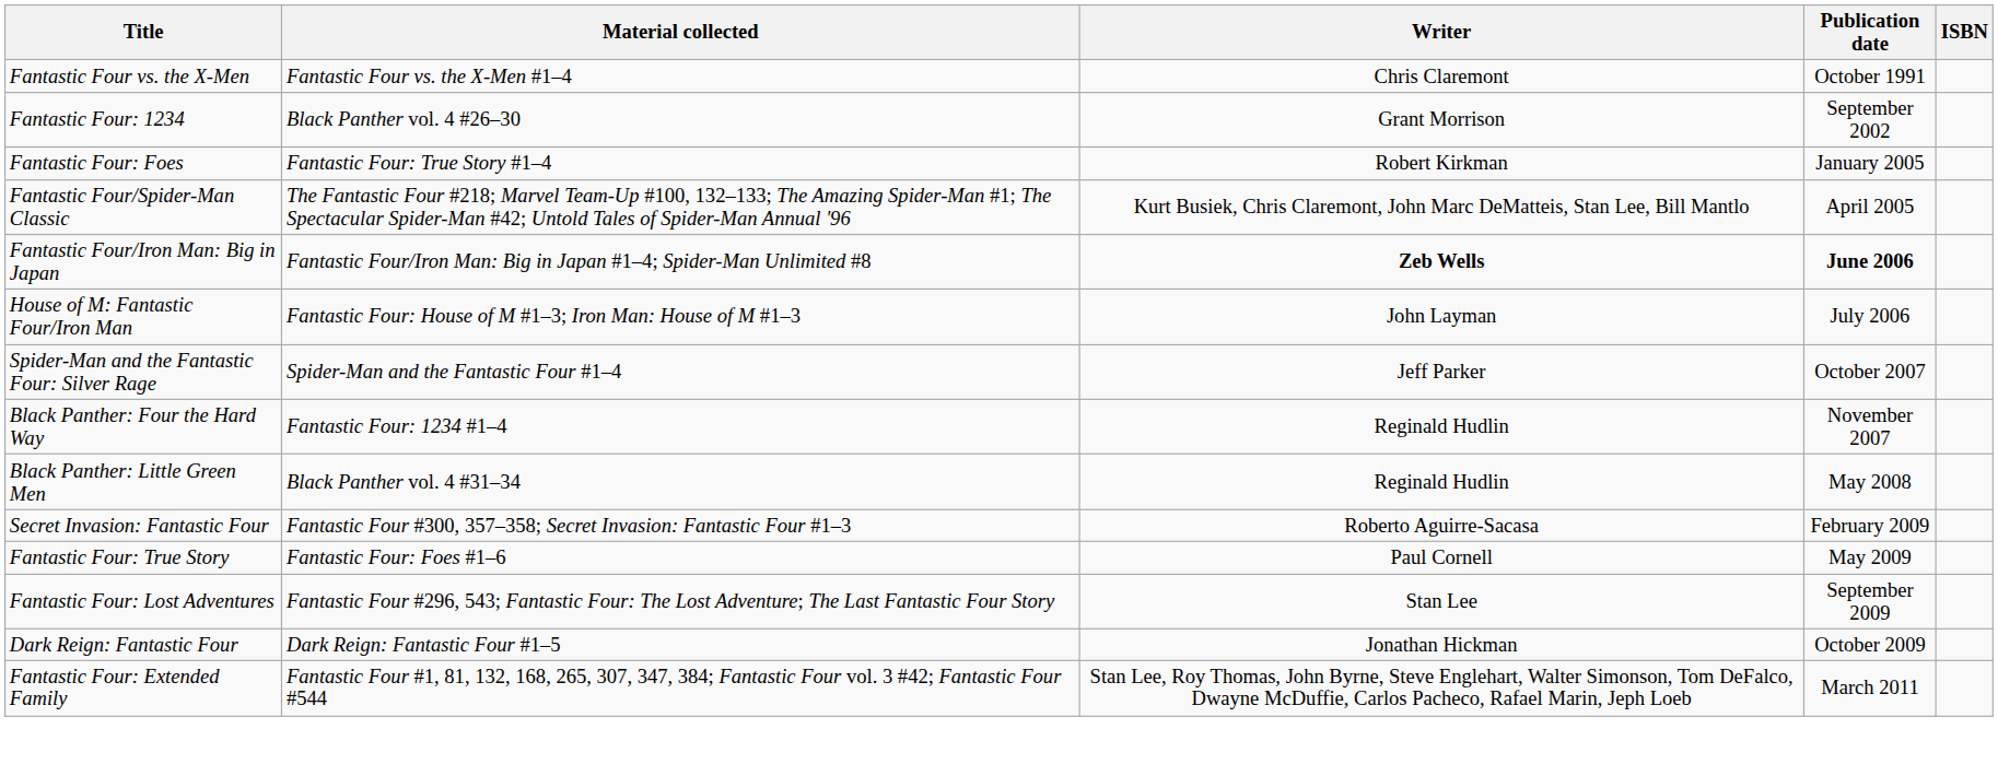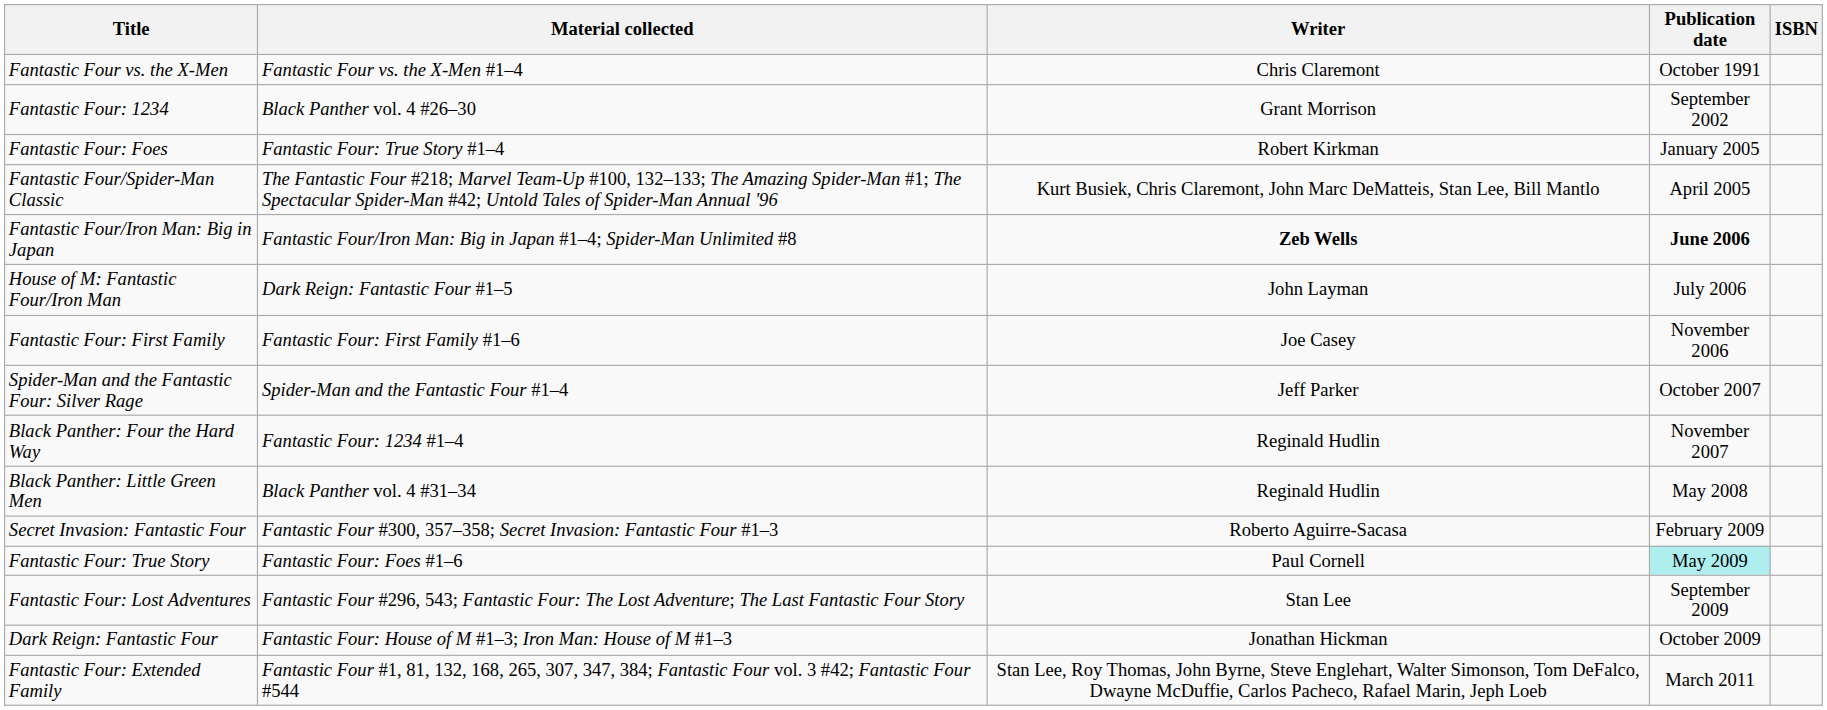 <table class="wikitable">
 <tr>
 <th>Title</th>
 <th>Material collected</th>
 <th>Writer</th>
 <th>Publication date</th>
 <th>ISBN</th>
 </tr>
 <tr>
 <td><em>Fantastic Four vs. the X-Men</em></td>
 <td><em>Fantastic Four vs. the X-Men</em> #1–4</td>
 <td align="center">Chris Claremont</td>
 <td align="center">October 1991</td>
 <td></td>
 </tr>
 <tr>
 <td><em>Fantastic Four: 1234</em></td>
 <td><em>Black Panther</em> vol. 4 #26–30</td>
 <td align="center">Grant Morrison</td>
 <td align="center">September 2002</td>
 <td></td>
 </tr>
 <tr>
 <td><em>Fantastic Four: Foes</em></td>
 <td><em>Fantastic Four: True Story</em> #1–4</td>
 <td align="center">Robert Kirkman</td>
 <td align="center">January 2005</td>
 <td></td>
 </tr>
 <tr>
 <td><em>Fantastic Four/Spider-Man Classic</em></td>
 <td><em>The Fantastic Four</em> #218; <em>Marvel Team-Up</em> #100, 132–133; <em>The Amazing Spider-Man</em> #1; <em>The Spectacular Spider-Man</em> #42; <em>Untold Tales of Spider-Man Annual '96</em></td>
 <td align="center">Kurt Busiek, Chris Claremont, John Marc DeMatteis, Stan Lee, Bill Mantlo</td>
 <td align="center">April 2005</td>
 <td></td>
 </tr>
 <tr>
 <td><em>Fantastic Four/Iron Man: Big in Japan</em></td>
 <td><em>Fantastic Four/Iron Man: Big in Japan</em> #1–4; <em>Spider-Man Unlimited</em> #8</td>
 <td align="center"><strong>Zeb Wells</strong></td>
 <td align="center"><strong>June 2006</strong></td>
 <td></td>
 </tr>
 <tr>
 <td><em>House of M: Fantastic Four/Iron Man</em></td>
-<td><em>Fantastic Four: House of M</em> #1–3; <em>Iron Man: House of M</em> #1–3</td>
+<td><em>Dark Reign: Fantastic Four</em> #1–5</td>
 <td align="center">John Layman</td>
 <td align="center">July 2006</td>
+<td></td>
+</tr>
+<tr>
+<td><em>Fantastic Four: First Family</em></td>
+<td><em>Fantastic Four: First Family</em> #1–6</td>
+<td align="center">Joe Casey</td>
+<td align="center">November 2006</td>
 <td></td>
 </tr>
 <tr>
 <td><em>Spider-Man and the Fantastic Four: Silver Rage</em></td>
 <td><em>Spider-Man and the Fantastic Four</em> #1–4</td>
 <td align="center">Jeff Parker</td>
 <td align="center">October 2007</td>
 <td></td>
 </tr>
 <tr>
 <td><em>Black Panther: Four the Hard Way</em></td>
 <td><em>Fantastic Four: 1234</em> #1–4</td>
 <td align="center">Reginald Hudlin</td>
 <td align="center">November 2007</td>
 <td></td>
 </tr>
 <tr>
 <td><em>Black Panther: Little Green Men</em></td>
 <td><em>Black Panther</em> vol. 4 #31–34</td>
 <td align="center">Reginald Hudlin</td>
 <td align="center">May 2008</td>
 <td></td>
 </tr>
 <tr>
 <td><em>Secret Invasion: Fantastic Four</em></td>
 <td><em>Fantastic Four</em> #300, 357–358; <em>Secret Invasion: Fantastic Four</em> #1–3</td>
 <td align="center">Roberto Aguirre-Sacasa</td>
 <td align="center">February 2009</td>
 <td></td>
 </tr>
 <tr>
 <td><em>Fantastic Four: True Story</em></td>
 <td><em>Fantastic Four: Foes</em> #1–6</td>
 <td align="center">Paul Cornell</td>
-<td align="center">May 2009</td>
+<td align="center" style="background: paleturquoise;">May 2009</td>
 <td></td>
 </tr>
 <tr>
 <td><em>Fantastic Four: Lost Adventures</em></td>
 <td><em>Fantastic Four</em> #296, 543; <em>Fantastic Four: The Lost Adventure</em>; <em>The Last Fantastic Four Story</em></td>
 <td align="center">Stan Lee</td>
 <td align="center">September 2009</td>
 <td></td>
 </tr>
 <tr>
 <td><em>Dark Reign: Fantastic Four</em></td>
-<td><em>Dark Reign: Fantastic Four</em> #1–5</td>
+<td><em>Fantastic Four: House of M</em> #1–3; <em>Iron Man: House of M</em> #1–3</td>
 <td align="center">Jonathan Hickman</td>
 <td align="center">October 2009</td>
 <td></td>
 </tr>
 <tr>
 <td><em>Fantastic Four: Extended Family</em></td>
 <td><em>Fantastic Four</em> #1, 81, 132, 168, 265, 307, 347, 384; <em>Fantastic Four</em> vol. 3 #42; <em>Fantastic Four</em> #544</td>
 <td align="center">Stan Lee, Roy Thomas, John Byrne, Steve Englehart, Walter Simonson, Tom DeFalco, Dwayne McDuffie, Carlos Pacheco, Rafael Marin, Jeph Loeb</td>
 <td align="center">March 2011</td>
 <td></td>
 </tr>
 </table>
